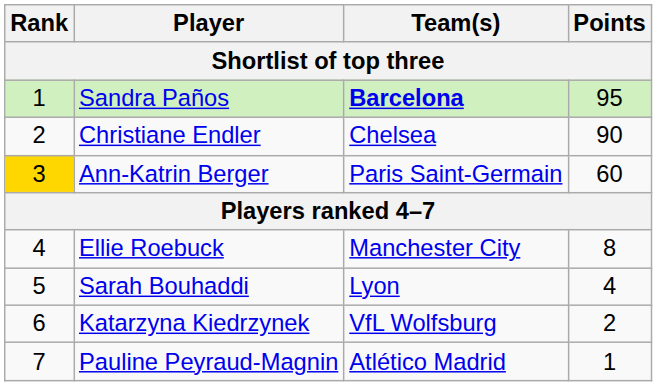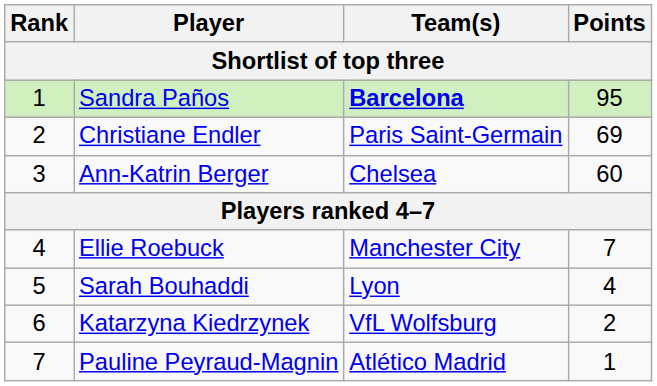 <table class="wikitable" style="text-align:center">
 <tr>
 <th>Rank</th>
 <th>Player</th>
 <th>Team(s)</th>
 <th>Points</th>
 </tr>
 <tr>
 <th colspan=4>Shortlist of top three</th>
 </tr>
 <tr bgcolor="#D0F0C0">
 <td>1</td>
 <td align=left> <a href='#'>Sandra Paños</a></td>
 <td align=left><strong> <a href='#'>Barcelona</a></strong></td>
 <td>95</td>
 </tr>
 <tr>
 <td>2</td>
 <td align=left> <a href='#'>Christiane Endler</a></td>
-<td align=left> <a href='#'>Chelsea</a></td>
-<td>90</td>
+<td align=left> <a href='#'>Paris Saint-Germain</a></td>
+<td>69</td>
 </tr>
 <tr>
-<td style="background: gold;">3</td>
+<td>3</td>
 <td align=left> <a href='#'>Ann-Katrin Berger</a></td>
-<td align=left> <a href='#'>Paris Saint-Germain</a></td>
+<td align=left> <a href='#'>Chelsea</a></td>
 <td>60</td>
 </tr>
 <tr>
 <th colspan=4>Players ranked 4–7</th>
 </tr>
 <tr>
 <td>4</td>
 <td align=left> <a href='#'>Ellie Roebuck</a></td>
 <td align=left> <a href='#'>Manchester City</a></td>
-<td>8</td>
+<td>7</td>
 </tr>
 <tr>
 <td>5</td>
 <td align=left> <a href='#'>Sarah Bouhaddi</a></td>
 <td align=left> <a href='#'>Lyon</a></td>
 <td>4</td>
 </tr>
 <tr>
 <td>6</td>
 <td align=left> <a href='#'>Katarzyna Kiedrzynek</a></td>
 <td align=left> <a href='#'>VfL Wolfsburg</a></td>
 <td>2</td>
 </tr>
 <tr>
 <td>7</td>
 <td align=left> <a href='#'>Pauline Peyraud-Magnin</a></td>
 <td align=left> <a href='#'>Atlético Madrid</a></td>
 <td>1</td>
 </tr>
 </table>
